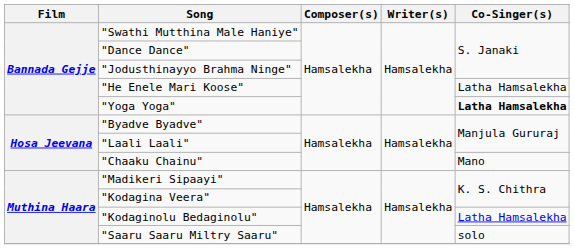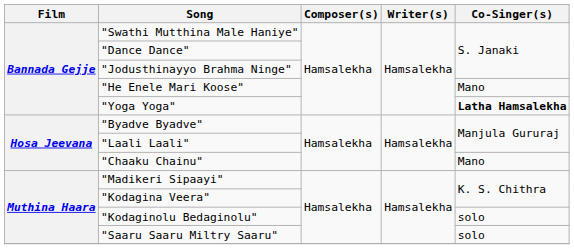 <table class="wikitable">
 <tr>
 <th>Film</th>
 <th>Song</th>
 <th>Composer(s)</th>
 <th>Writer(s)</th>
 <th>Co-Singer(s)</th>
 </tr>
 <tr>
 <th scope="row" rowspan="5"><em><a href='#'>Bannada Gejje</a></em></th>
 <td>"Swathi Mutthina Male Haniye"</td>
 <td rowspan="5">Hamsalekha</td>
 <td rowspan=5>Hamsalekha</td>
 <td rowspan=3>S. Janaki</td>
 </tr>
 <tr>
 <td>"Dance Dance"</td>
 </tr>
 <tr>
 <td>"Jodusthinayyo Brahma Ninge"</td>
 </tr>
 <tr>
 <td>"He Enele Mari Koose"</td>
-<td>Latha Hamsalekha</td>
+<td>Mano</td>
 </tr>
 <tr>
 <td>"Yoga Yoga"</td>
 <td><strong>Latha Hamsalekha</strong></td>
 </tr>
 <tr>
 <th Rowspan=3><em><a href='#'>Hosa Jeevana</a></em></th>
 <td>"Byadve Byadve"</td>
 <td rowspan=3>Hamsalekha</td>
 <td rowspan=3>Hamsalekha</td>
 <td rowspan=2>Manjula Gururaj</td>
 </tr>
 <tr>
 <td>"Laali Laali"</td>
 </tr>
 <tr>
 <td>"Chaaku Chainu"</td>
 <td>Mano</td>
 </tr>
 <tr>
 <th Rowspan=4><em><a href='#'>Muthina Haara</a></em></th>
 <td>"Madikeri Sipaayi"</td>
 <td rowspan=4>Hamsalekha</td>
 <td rowspan=4>Hamsalekha</td>
 <td rowspan=2>K. S. Chithra</td>
 </tr>
 <tr>
 <td>"Kodagina Veera"</td>
 </tr>
 <tr>
 <td>"Kodaginolu Bedaginolu"</td>
-<td><a href='#'>Latha Hamsalekha</a></td>
+<td>solo</td>
 </tr>
 <tr>
 <td>"Saaru Saaru Miltry Saaru"</td>
 <td>solo</td>
 </tr>
 <tr>
 </tr>
 </table>
